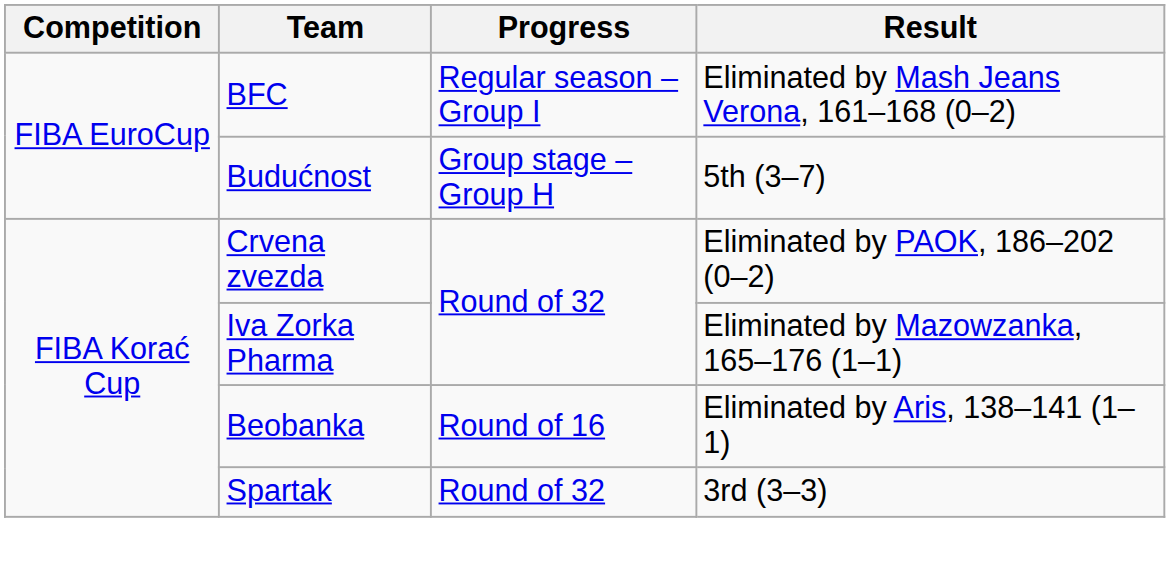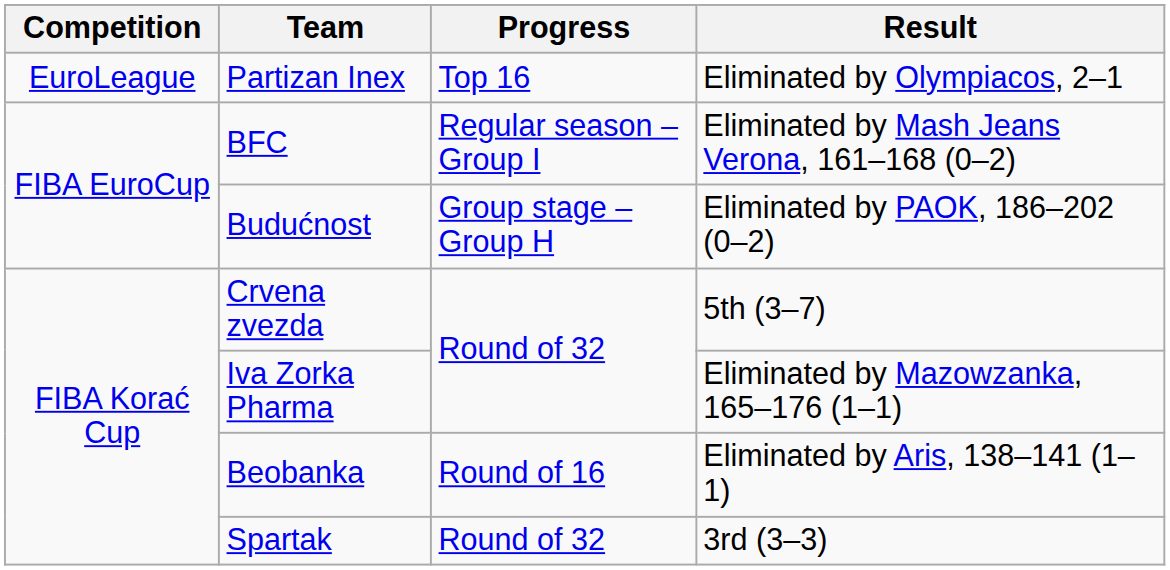 <table class="wikitable">
 <tr>
 <th>Competition</th>
 <th>Team</th>
 <th>Progress</th>
 <th>Result</th>
+</tr>
+<tr>
+<td align="center"><a href='#'>EuroLeague</a></td>
+<td><a href='#'>Partizan Inex</a></td>
+<td><a href='#'>Top 16</a></td>
+<td>Eliminated by  <a href='#'>Olympiacos</a>, 2–1</td>
 </tr>
 <tr>
 <td rowspan=2 align="center"><a href='#'>FIBA EuroCup</a></td>
 <td><a href='#'>BFC</a></td>
 <td><a href='#'>Regular season – Group I</a></td>
 <td>Eliminated by  <a href='#'>Mash Jeans Verona</a>, 161–168 (0–2)</td>
 </tr>
 <tr>
 <td><a href='#'>Budućnost</a></td>
 <td><a href='#'>Group stage – Group H</a></td>
-<td>5th (3–7)</td>
+<td>Eliminated by  <a href='#'>PAOK</a>, 186–202 (0–2)</td>
 </tr>
 <tr>
 <td rowspan="4" align="center"><a href='#'>FIBA Korać Cup</a></td>
 <td><a href='#'>Crvena zvezda</a></td>
 <td rowspan=2><a href='#'>Round of 32</a></td>
-<td>Eliminated by  <a href='#'>PAOK</a>, 186–202 (0–2)</td>
+<td>5th (3–7)</td>
 </tr>
 <tr>
 <td><a href='#'>Iva Zorka Pharma</a></td>
 <td>Eliminated by  <a href='#'>Mazowzanka</a>, 165–176 (1–1)</td>
 </tr>
 <tr>
 <td><a href='#'>Beobanka</a></td>
 <td><a href='#'>Round of 16</a></td>
 <td>Eliminated by  <a href='#'>Aris</a>, 138–141 (1–1)</td>
 </tr>
 <tr>
 <td><a href='#'>Spartak</a></td>
 <td><a href='#'>Round of 32</a></td>
 <td>3rd (3–3)</td>
 </tr>
 </table>
